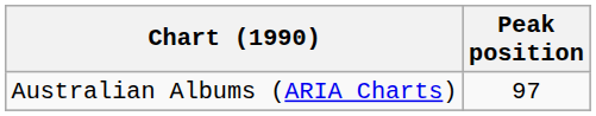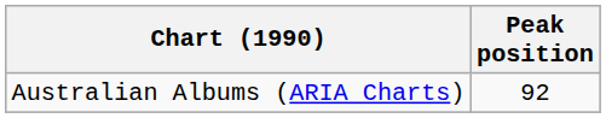 <table class="wikitable sortable">
 <tr>
 <th>Chart (1990)</th>
 <th>Peak<br>position</th>
 </tr>
 <tr>
 <td>Australian Albums (<a href='#'>ARIA Charts</a>)</td>
-<td style="text-align:center;">97</td>
+<td style="text-align:center;">92</td>
 </tr>
 </table>
